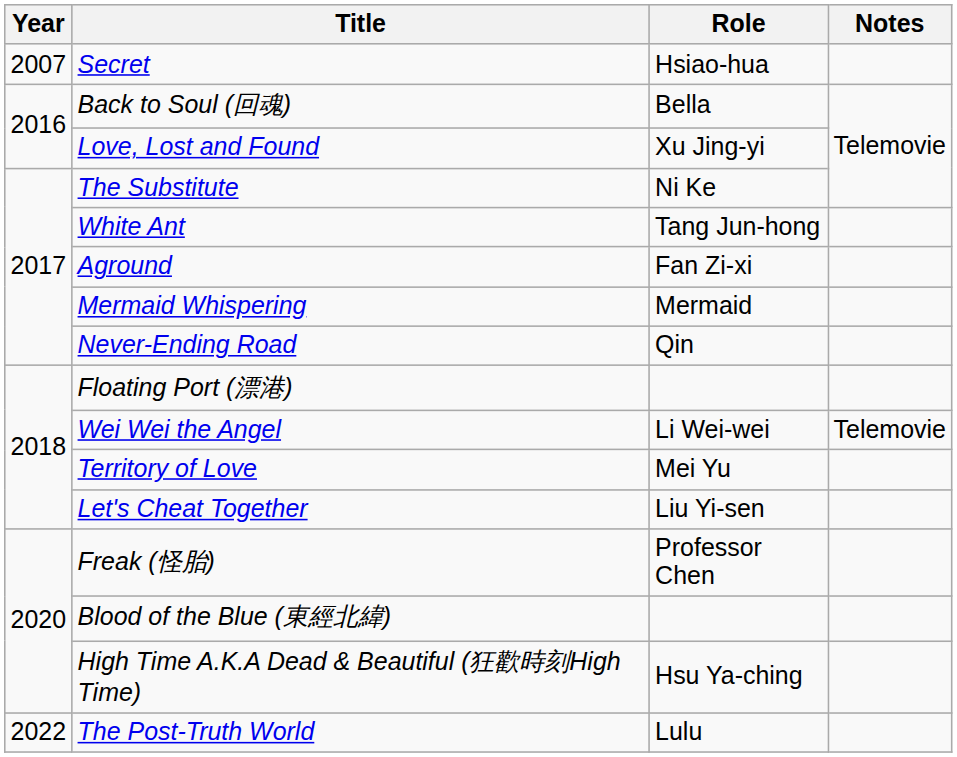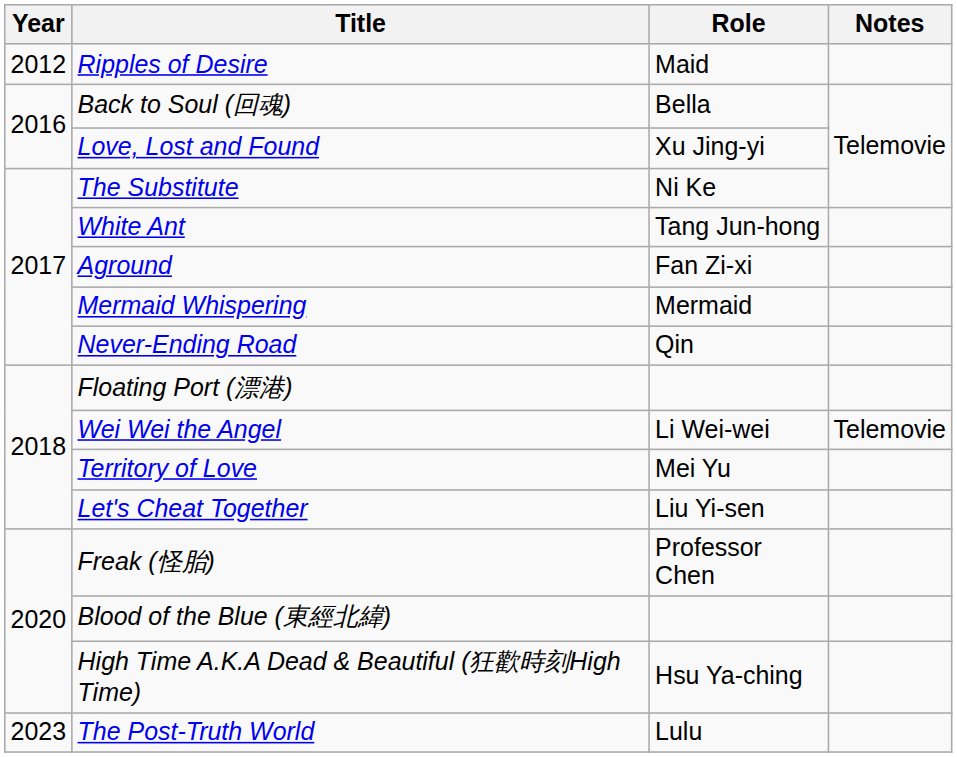 <table class="wikitable sortable">
 <tr>
 <th>Year</th>
 <th>Title</th>
 <th>Role</th>
 <th class="unsortable">Notes</th>
 </tr>
 <tr>
-<td>2007</td>
-<td><em><a href='#'>Secret</a></em></td>
-<td>Hsiao-hua</td>
+<td>2012</td>
+<td><em><a href='#'>Ripples of Desire</a></em></td>
+<td>Maid</td>
 <td></td>
 </tr>
 <tr>
 <td rowspan=2>2016</td>
 <td><em>Back to Soul (回魂)</em></td>
 <td>Bella</td>
 <td rowspan=3>Telemovie</td>
 </tr>
 <tr>
 <td><em><a href='#'>Love, Lost and Found</a></em></td>
 <td>Xu Jing-yi</td>
 </tr>
 <tr>
 <td rowspan=5>2017</td>
 <td><em><a href='#'>The Substitute</a></em></td>
 <td>Ni Ke</td>
 </tr>
 <tr>
 <td><em><a href='#'>White Ant</a></em></td>
 <td>Tang Jun-hong</td>
 <td></td>
 </tr>
 <tr>
 <td><em><a href='#'>Aground</a></em></td>
 <td>Fan Zi-xi</td>
 <td></td>
 </tr>
 <tr>
 <td><em><a href='#'>Mermaid Whispering</a></em></td>
 <td>Mermaid</td>
 <td></td>
 </tr>
 <tr>
 <td><em><a href='#'>Never-Ending Road</a></em></td>
 <td>Qin</td>
 <td></td>
 </tr>
 <tr>
 <td rowspan=4>2018</td>
 <td><em>Floating Port (漂港)</em></td>
 <td></td>
 <td></td>
 </tr>
 <tr>
 <td><em><a href='#'>Wei Wei the Angel</a></em></td>
 <td>Li Wei-wei</td>
 <td>Telemovie</td>
 </tr>
 <tr>
 <td><em><a href='#'>Territory of Love</a></em></td>
 <td>Mei Yu</td>
 <td></td>
 </tr>
 <tr>
 <td><em><a href='#'>Let's Cheat Together</a></em></td>
 <td>Liu Yi-sen</td>
 <td></td>
 </tr>
 <tr>
 <td rowspan=3>2020</td>
 <td><em>Freak (怪胎)</em></td>
 <td>Professor Chen</td>
 <td></td>
 </tr>
 <tr>
 <td><em>Blood of the Blue (東經北緯)</em></td>
 <td></td>
 <td></td>
 </tr>
 <tr>
 <td><em>High Time A.K.A Dead & Beautiful (狂歡時刻High Time)</em></td>
 <td>Hsu Ya-ching</td>
 <td></td>
 </tr>
 <tr>
-<td>2022</td>
+<td>2023</td>
 <td><em><a href='#'>The Post-Truth World</a></em></td>
 <td>Lulu</td>
 <td></td>
 </tr>
 </table>
